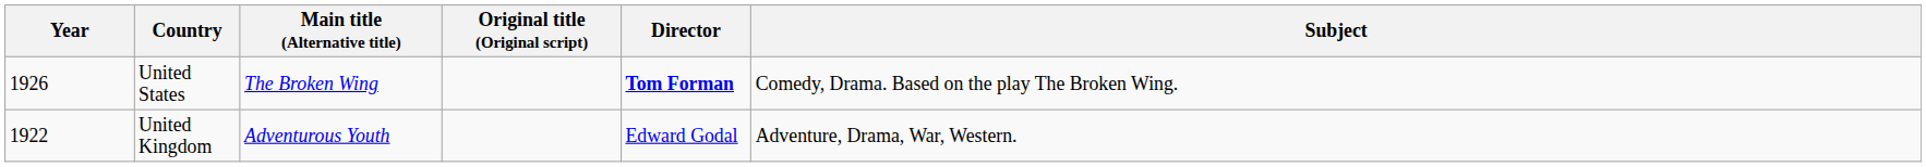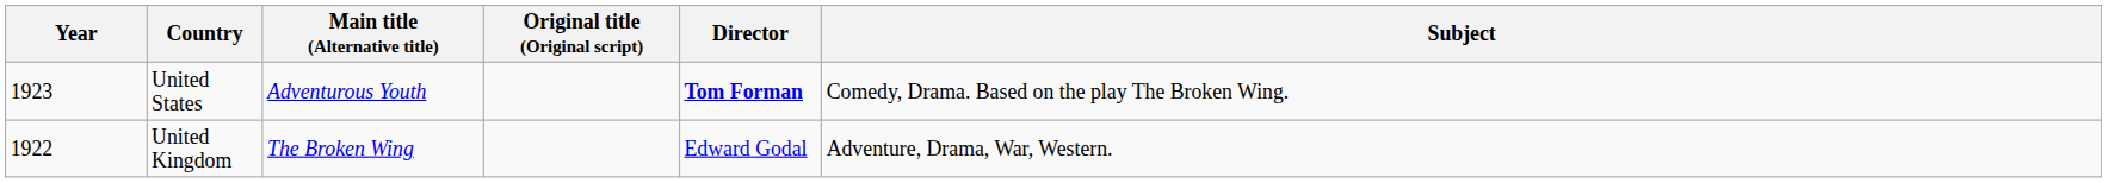 <table class="wikitable sortable" style="width:100%;">
 <tr>
 <th>Year</th>
 <th width= 80>Country</th>
 <th class="unsortable" style="width:160px;">Main title<br><small>(Alternative title)</small></th>
 <th class="unsortable" style="width:140px;">Original title<br><small>(Original script)</small></th>
 <th width=100>Director</th>
 <th class="unsortable">Subject</th>
 </tr>
 <tr>
-<td>1926</td>
+<td>1923</td>
 <td>United States</td>
-<td><em><a href='#'>The Broken Wing</a></em></td>
+<td><em><a href='#'>Adventurous Youth</a></em></td>
 <td></td>
 <td><strong><a href='#'>Tom Forman</a></strong></td>
 <td>Comedy, Drama. Based on the play The Broken Wing.</td>
 </tr>
 <tr>
 <td>1922</td>
 <td>United Kingdom</td>
-<td><em><a href='#'>Adventurous Youth</a></em></td>
+<td><em><a href='#'>The Broken Wing</a></em></td>
 <td></td>
 <td><a href='#'>Edward Godal</a></td>
 <td>Adventure, Drama, War, Western.</td>
 </tr>
 </table>
